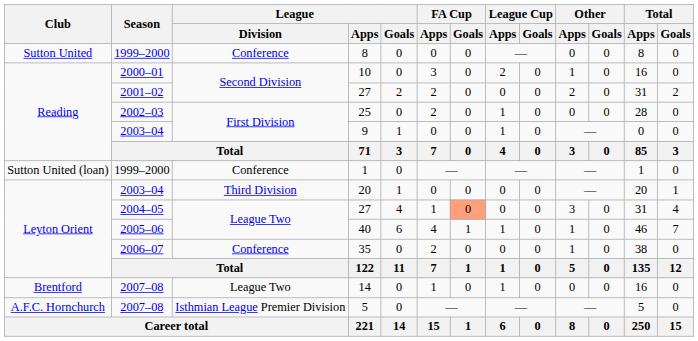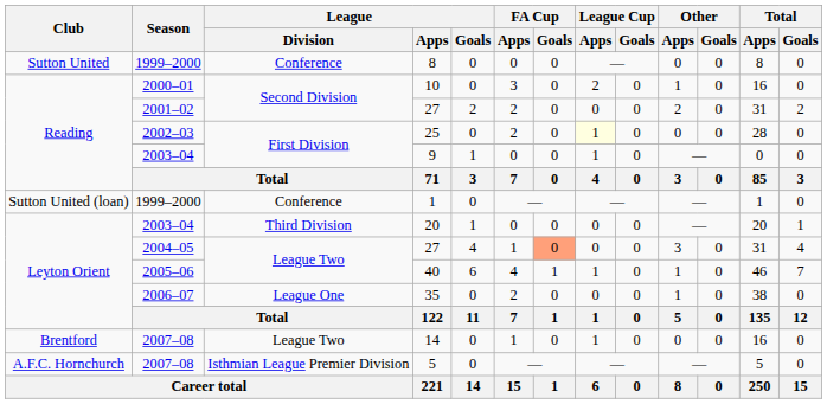 <table class="wikitable" style="text-align: center;">
 <tr>
 <th rowspan="2">Club</th>
 <th rowspan="2">Season</th>
 <th colspan="3">League</th>
 <th colspan="2">FA Cup</th>
 <th colspan="2">League Cup</th>
 <th colspan="2">Other</th>
 <th colspan="2">Total</th>
 </tr>
 <tr>
 <th>Division</th>
 <th>Apps</th>
 <th>Goals</th>
 <th>Apps</th>
 <th>Goals</th>
 <th>Apps</th>
 <th>Goals</th>
 <th>Apps</th>
 <th>Goals</th>
 <th>Apps</th>
 <th>Goals</th>
 </tr>
 <tr>
 <td><a href='#'>Sutton United</a></td>
 <td><a href='#'>1999–2000</a></td>
 <td><a href='#'>Conference</a></td>
 <td>8</td>
 <td>0</td>
 <td>0</td>
 <td>0</td>
 <td colspan="2">—</td>
 <td>0</td>
 <td>0</td>
 <td>8</td>
 <td>0</td>
 </tr>
 <tr>
 <td rowspan="5"><a href='#'>Reading</a></td>
 <td><a href='#'>2000–01</a></td>
 <td rowspan="2"><a href='#'>Second Division</a></td>
 <td>10</td>
 <td>0</td>
 <td>3</td>
 <td>0</td>
 <td>2</td>
 <td>0</td>
 <td>1</td>
 <td>0</td>
 <td>16</td>
 <td>0</td>
 </tr>
 <tr>
 <td><a href='#'>2001–02</a></td>
 <td>27</td>
 <td>2</td>
 <td>2</td>
 <td>0</td>
 <td>0</td>
 <td>0</td>
 <td>2</td>
 <td>0</td>
 <td>31</td>
 <td>2</td>
 </tr>
 <tr>
 <td><a href='#'>2002–03</a></td>
 <td rowspan="2"><a href='#'>First Division</a></td>
 <td>25</td>
 <td>0</td>
 <td>2</td>
 <td>0</td>
-<td>1</td>
+<td style="background: lightyellow;">1</td>
 <td>0</td>
 <td>0</td>
 <td>0</td>
 <td>28</td>
 <td>0</td>
 </tr>
 <tr>
 <td><a href='#'>2003–04</a></td>
 <td>9</td>
 <td>1</td>
 <td>0</td>
 <td>0</td>
 <td>1</td>
 <td>0</td>
 <td colspan="2">—</td>
 <td>0</td>
 <td>0</td>
 </tr>
 <tr>
 <th colspan="2">Total</th>
 <th>71</th>
 <th>3</th>
 <th>7</th>
 <th>0</th>
 <th>4</th>
 <th>0</th>
 <th>3</th>
 <th>0</th>
 <th>85</th>
 <th>3</th>
 </tr>
 <tr>
 <td>Sutton United (loan)</td>
 <td>1999–2000</td>
 <td>Conference</td>
 <td>1</td>
 <td>0</td>
 <td colspan="2">—</td>
 <td colspan="2">—</td>
 <td colspan="2">—</td>
 <td>1</td>
 <td>0</td>
 </tr>
 <tr>
 <td rowspan="5"><a href='#'>Leyton Orient</a></td>
 <td><a href='#'>2003–04</a></td>
 <td><a href='#'>Third Division</a></td>
 <td>20</td>
 <td>1</td>
 <td>0</td>
 <td>0</td>
 <td>0</td>
 <td>0</td>
 <td colspan="2">—</td>
 <td>20</td>
 <td>1</td>
 </tr>
 <tr>
 <td><a href='#'>2004–05</a></td>
 <td rowspan="2"><a href='#'>League Two</a></td>
 <td>27</td>
 <td>4</td>
 <td>1</td>
 <td style="background: lightsalmon;">0</td>
 <td>0</td>
 <td>0</td>
 <td>3</td>
 <td>0</td>
 <td>31</td>
 <td>4</td>
 </tr>
 <tr>
 <td><a href='#'>2005–06</a></td>
 <td>40</td>
 <td>6</td>
 <td>4</td>
 <td>1</td>
 <td>1</td>
 <td>0</td>
 <td>1</td>
 <td>0</td>
 <td>46</td>
 <td>7</td>
 </tr>
 <tr>
 <td><a href='#'>2006–07</a></td>
-<td><a href='#'>Conference</a></td>
+<td><a href='#'>League One</a></td>
 <td>35</td>
 <td>0</td>
 <td>2</td>
 <td>0</td>
 <td>0</td>
 <td>0</td>
 <td>1</td>
 <td>0</td>
 <td>38</td>
 <td>0</td>
 </tr>
 <tr>
 <th colspan="2">Total</th>
 <th>122</th>
 <th>11</th>
 <th>7</th>
 <th>1</th>
 <th>1</th>
 <th>0</th>
 <th>5</th>
 <th>0</th>
 <th>135</th>
 <th>12</th>
 </tr>
 <tr>
 <td><a href='#'>Brentford</a></td>
 <td><a href='#'>2007–08</a></td>
 <td>League Two</td>
 <td>14</td>
 <td>0</td>
 <td>1</td>
 <td>0</td>
 <td>1</td>
 <td>0</td>
 <td>0</td>
 <td>0</td>
 <td>16</td>
 <td>0</td>
 </tr>
 <tr>
 <td><a href='#'>A.F.C. Hornchurch</a></td>
 <td><a href='#'>2007–08</a></td>
 <td><a href='#'>Isthmian League</a> Premier Division</td>
 <td>5</td>
 <td>0</td>
 <td colspan="2">—</td>
 <td colspan="2">—</td>
 <td colspan="2">—</td>
 <td>5</td>
 <td>0</td>
 </tr>
 <tr>
 <th colspan="3">Career total</th>
 <th>221</th>
 <th>14</th>
 <th>15</th>
 <th>1</th>
 <th>6</th>
 <th>0</th>
 <th>8</th>
 <th>0</th>
 <th>250</th>
 <th>15</th>
 </tr>
 </table>
